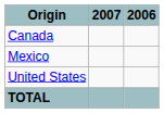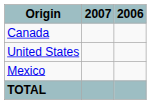 <table class="wikitable sortable">
 <tr>
 <th style="text-align:center; background:#9dbec3;">Origin</th>
 <th style="text-align:center; background:#9dbec3;">2007</th>
 <th style="text-align:center; background:#9dbec3;">2006</th>
 </tr>
 <tr>
 <td border = "1"> <a href='#'>Canada</a></td>
 <td align="right"></td>
 <td align="right"></td>
 </tr>
 <tr>
-<td border = "1"> <a href='#'>Mexico</a></td>
+<td border = "1"> <a href='#'>United States</a></td>
 <td align="right"></td>
 <td align="right"></td>
 </tr>
 <tr>
-<td border = "1"> <a href='#'>United States</a></td>
+<td border = "1"> <a href='#'>Mexico</a></td>
 <td align="right"></td>
 <td align="right"></td>
 </tr>
 <tr>
 <td border = "1" style="background:#9DBEC3;"><strong>TOTAL</strong></td>
 <td style="text-align:right; background:#9dbec3;"></td>
 <td style="text-align:right; background:#9dbec3;"></td>
 </tr>
 </table>
